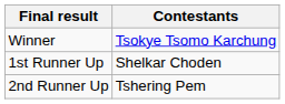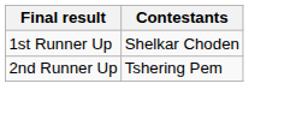 <table class="wikitable">
 <tr>
 <th>Final result</th>
 <th>Contestants</th>
-</tr>
-<tr>
-<td>Winner</td>
-<td><a href='#'>Tsokye Tsomo Karchung</a></td>
 </tr>
 <tr>
 <td>1st Runner Up</td>
 <td>Shelkar Choden</td>
 </tr>
 <tr>
 <td>2nd Runner Up</td>
 <td>Tshering Pem</td>
 </tr>
 </table>
